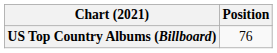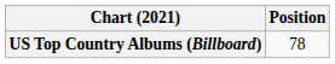 <table class="wikitable plainrowheaders" style="text-align:center">
 <tr>
 <th scope="col">Chart (2021)</th>
 <th scope="col">Position</th>
 </tr>
 <tr>
 <th scope="row">US Top Country Albums (<em>Billboard</em>)</th>
-<td>76</td>
+<td>78</td>
 </tr>
 </table>
